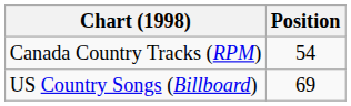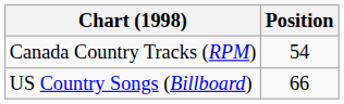 <table class="wikitable sortable">
 <tr>
 <th scope="col">Chart (1998)</th>
 <th scope="col">Position</th>
 </tr>
 <tr>
 <td>Canada Country Tracks (<em><a href='#'>RPM</a></em>)</td>
 <td align="center">54</td>
 </tr>
 <tr>
 <td>US <a href='#'>Country Songs</a> (<em><a href='#'>Billboard</a></em>)</td>
-<td align="center">69</td>
+<td align="center">66</td>
 </tr>
 </table>
